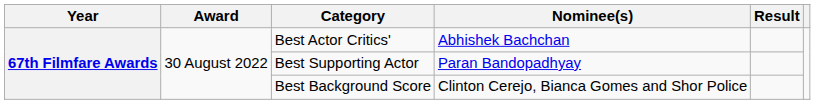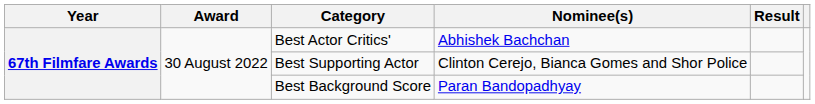 <table class="wikitable plainrowheaders sortable">
 <tr>
 <th scope="col">Year</th>
 <th scope="col">Award</th>
 <th scope="col">Category</th>
 <th scope="col">Nominee(s)</th>
 <th scope="col">Result</th>
 <th scope="col" class="unsortable"></th>
 </tr>
 <tr>
 <th scope="row" rowspan="3"><a href='#'>67th Filmfare Awards</a></th>
 <td rowspan="3">30 August 2022</td>
 <td>Best Actor Critics'</td>
 <td><a href='#'>Abhishek Bachchan</a></td>
 <td></td>
 <td rowspan="3"></td>
 </tr>
 <tr>
 <td>Best Supporting Actor</td>
-<td><a href='#'>Paran Bandopadhyay</a></td>
+<td>Clinton Cerejo, Bianca Gomes and Shor Police</td>
 <td></td>
 </tr>
 <tr>
 <td>Best Background Score</td>
-<td>Clinton Cerejo, Bianca Gomes and Shor Police</td>
+<td><a href='#'>Paran Bandopadhyay</a></td>
 <td></td>
 </tr>
 </table>
